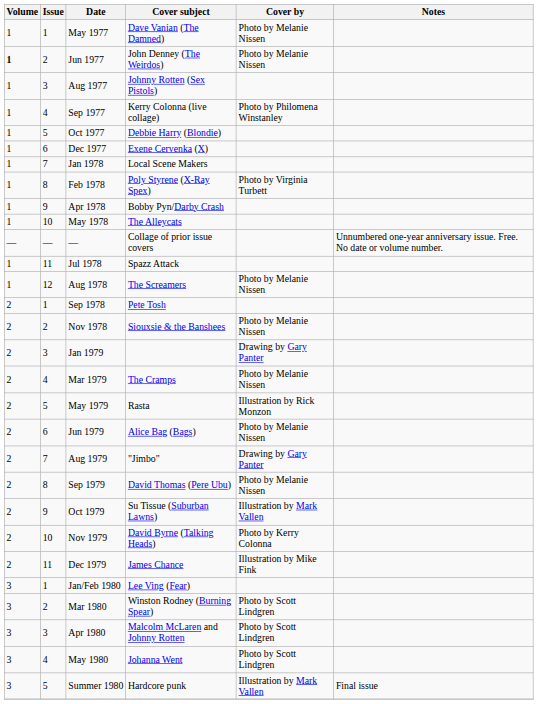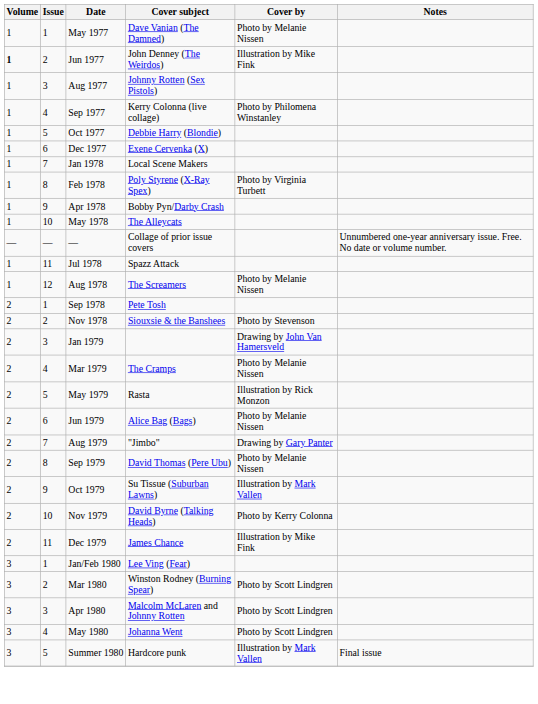 <table class="wikitable sortable">
 <tr>
 <th>Volume</th>
 <th>Issue</th>
 <th>Date</th>
 <th>Cover subject</th>
 <th>Cover by</th>
 <th>Notes</th>
 </tr>
 <tr>
 <td>1</td>
 <td>1</td>
 <td>May 1977</td>
 <td><a href='#'>Dave Vanian</a> (<a href='#'>The Damned</a>)</td>
 <td>Photo by Melanie Nissen</td>
 <td></td>
 </tr>
 <tr>
 <td><strong>1</strong></td>
 <td>2</td>
 <td>Jun 1977</td>
 <td>John Denney (<a href='#'>The Weirdos</a>)</td>
-<td>Photo by Melanie Nissen</td>
+<td>Illustration by Mike Fink</td>
 <td></td>
 </tr>
 <tr>
 <td>1</td>
 <td>3</td>
 <td>Aug 1977</td>
 <td><a href='#'>Johnny Rotten</a> (<a href='#'>Sex Pistols</a>)</td>
 <td></td>
 <td></td>
 </tr>
 <tr>
 <td>1</td>
 <td>4</td>
 <td>Sep 1977</td>
 <td>Kerry Colonna (live collage)</td>
 <td>Photo by Philomena Winstanley</td>
 <td></td>
 </tr>
 <tr>
 <td>1</td>
 <td>5</td>
 <td>Oct 1977</td>
 <td><a href='#'>Debbie Harry</a> (<a href='#'>Blondie</a>)</td>
 <td></td>
 <td></td>
 </tr>
 <tr>
 <td>1</td>
 <td>6</td>
 <td>Dec 1977</td>
 <td><a href='#'>Exene Cervenka</a> (<a href='#'>X</a>)</td>
 <td></td>
 <td></td>
 </tr>
 <tr>
 <td>1</td>
 <td>7</td>
 <td>Jan 1978</td>
 <td>Local Scene Makers</td>
 <td></td>
 <td></td>
 </tr>
 <tr>
 <td>1</td>
 <td>8</td>
 <td>Feb 1978</td>
 <td><a href='#'>Poly Styrene</a> (<a href='#'>X-Ray Spex</a>)</td>
 <td>Photo by Virginia Turbett</td>
 <td></td>
 </tr>
 <tr>
 <td>1</td>
 <td>9</td>
 <td>Apr 1978</td>
 <td>Bobby Pyn/<a href='#'>Darby Crash</a></td>
 <td></td>
 <td></td>
 </tr>
 <tr>
 <td>1</td>
 <td>10</td>
 <td>May 1978</td>
 <td><a href='#'>The Alleycats</a></td>
 <td></td>
 <td></td>
 </tr>
 <tr>
 <td>—</td>
 <td>—</td>
 <td>—</td>
 <td>Collage of prior issue covers</td>
 <td></td>
 <td>Unnumbered one-year anniversary issue. Free. No date or volume number.</td>
 </tr>
 <tr>
 <td>1</td>
 <td>11</td>
 <td>Jul 1978</td>
 <td>Spazz Attack</td>
 <td></td>
 <td></td>
 </tr>
 <tr>
 <td>1</td>
 <td>12</td>
 <td>Aug 1978</td>
 <td><a href='#'>The Screamers</a></td>
 <td>Photo by Melanie Nissen</td>
 <td></td>
 </tr>
 <tr>
 <td>2</td>
 <td>1</td>
 <td>Sep 1978</td>
 <td><a href='#'>Pete Tosh</a></td>
 <td></td>
 <td></td>
 </tr>
 <tr>
 <td>2</td>
 <td>2</td>
 <td>Nov 1978</td>
 <td><a href='#'>Siouxsie & the Banshees</a></td>
-<td>Photo by Melanie Nissen</td>
+<td>Photo by Stevenson</td>
 <td></td>
 </tr>
 <tr>
 <td>2</td>
 <td>3</td>
 <td>Jan 1979</td>
 <td></td>
-<td>Drawing by <a href='#'>Gary Panter</a></td>
+<td>Drawing by <a href='#'>John Van Hamersveld</a></td>
 <td></td>
 </tr>
 <tr>
 <td>2</td>
 <td>4</td>
 <td>Mar 1979</td>
 <td><a href='#'>The Cramps</a></td>
 <td>Photo by Melanie Nissen</td>
 <td></td>
 </tr>
 <tr>
 <td>2</td>
 <td>5</td>
 <td>May 1979</td>
 <td>Rasta</td>
 <td>Illustration by Rick Monzon</td>
 <td></td>
 </tr>
 <tr>
 <td>2</td>
 <td>6</td>
 <td>Jun 1979</td>
 <td><a href='#'>Alice Bag</a> (<a href='#'>Bags</a>)</td>
 <td>Photo by Melanie Nissen</td>
 <td></td>
 </tr>
 <tr>
 <td>2</td>
 <td>7</td>
 <td>Aug 1979</td>
 <td>"Jimbo"</td>
 <td>Drawing by <a href='#'>Gary Panter</a></td>
 <td></td>
 </tr>
 <tr>
 <td>2</td>
 <td>8</td>
 <td>Sep 1979</td>
 <td><a href='#'>David Thomas</a> (<a href='#'>Pere Ubu</a>)</td>
 <td>Photo by Melanie Nissen</td>
 <td></td>
 </tr>
 <tr>
 <td>2</td>
 <td>9</td>
 <td>Oct 1979</td>
 <td>Su Tissue (<a href='#'>Suburban Lawns</a>)</td>
 <td>Illustration by <a href='#'>Mark Vallen</a></td>
 <td></td>
 </tr>
 <tr>
 <td>2</td>
 <td>10</td>
 <td>Nov 1979</td>
 <td><a href='#'>David Byrne</a> (<a href='#'>Talking Heads</a>)</td>
 <td>Photo by Kerry Colonna</td>
 <td></td>
 </tr>
 <tr>
 <td>2</td>
 <td>11</td>
 <td>Dec 1979</td>
 <td><a href='#'>James Chance</a></td>
 <td>Illustration by Mike Fink</td>
 <td></td>
 </tr>
 <tr>
 <td>3</td>
 <td>1</td>
 <td>Jan/Feb 1980</td>
 <td><a href='#'>Lee Ving</a> (<a href='#'>Fear</a>)</td>
 <td></td>
 <td></td>
 </tr>
 <tr>
 <td>3</td>
 <td>2</td>
 <td>Mar 1980</td>
 <td>Winston Rodney (<a href='#'>Burning Spear</a>)</td>
 <td>Photo by Scott Lindgren</td>
 <td></td>
 </tr>
 <tr>
 <td>3</td>
 <td>3</td>
 <td>Apr 1980</td>
 <td><a href='#'>Malcolm McLaren</a> and <a href='#'>Johnny Rotten</a></td>
 <td>Photo by Scott Lindgren</td>
 <td></td>
 </tr>
 <tr>
 <td>3</td>
 <td>4</td>
 <td>May 1980</td>
 <td><a href='#'>Johanna Went</a></td>
 <td>Photo by Scott Lindgren</td>
 <td></td>
 </tr>
 <tr>
 <td>3</td>
 <td>5</td>
 <td>Summer 1980</td>
 <td>Hardcore punk</td>
 <td>Illustration by <a href='#'>Mark Vallen</a></td>
 <td>Final issue</td>
 </tr>
 <tr>
 </tr>
 </table>
